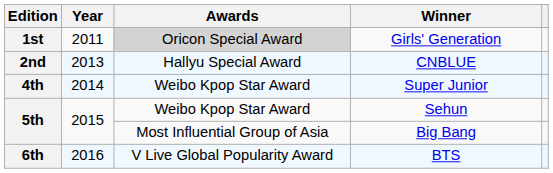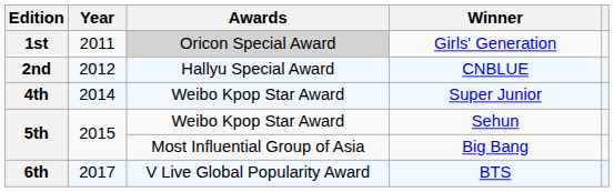 <table class="wikitable plainrowheaders" style="text-align: center">
 <tr>
 <th scope="col" width="50">Edition</th>
 <th scope="col" width="50">Year</th>
 <th scope="col" width="250">Awards</th>
 <th scope="col" width="200">Winner</th>
 <th scope="col"></th>
 </tr>
 <tr>
 <th scope="row" style="text-align:center">1st</th>
 <td>2011</td>
 <td style="background: lightgrey;">Oricon Special Award</td>
 <td><a href='#'>Girls' Generation</a></td>
 <td></td>
 </tr>
 <tr style="background:#F0F8FF">
 <th scope="row" style="text-align:center">2nd</th>
-<td>2013</td>
+<td>2012</td>
 <td>Hallyu Special Award</td>
 <td><a href='#'>CNBLUE</a></td>
 <td></td>
 </tr>
 <tr style="background:#F0F8FF">
 <th scope="row" style="text-align:center">4th</th>
 <td>2014</td>
 <td>Weibo Kpop Star Award</td>
 <td><a href='#'>Super Junior</a></td>
 <td></td>
 </tr>
 <tr>
 <th scope="row" style="text-align:center" rowspan="2">5th</th>
 <td rowspan="2">2015</td>
 <td>Weibo Kpop Star Award</td>
 <td><a href='#'>Sehun</a></td>
 <td></td>
 </tr>
 <tr>
 <td>Most Influential Group of Asia</td>
 <td><a href='#'>Big Bang</a></td>
 <td></td>
 </tr>
 <tr style="background:#F0F8FF">
 <th scope="row" style="text-align:center">6th</th>
-<td>2016</td>
+<td>2017</td>
 <td>V Live Global Popularity Award</td>
 <td><a href='#'>BTS</a></td>
 <td></td>
 </tr>
 </table>
